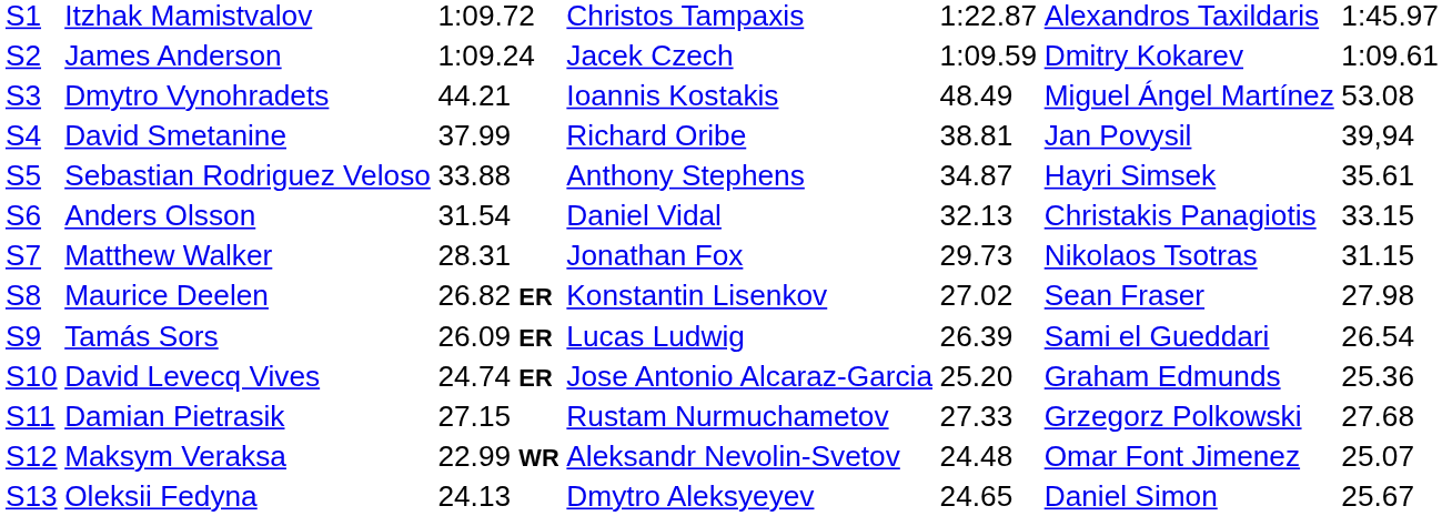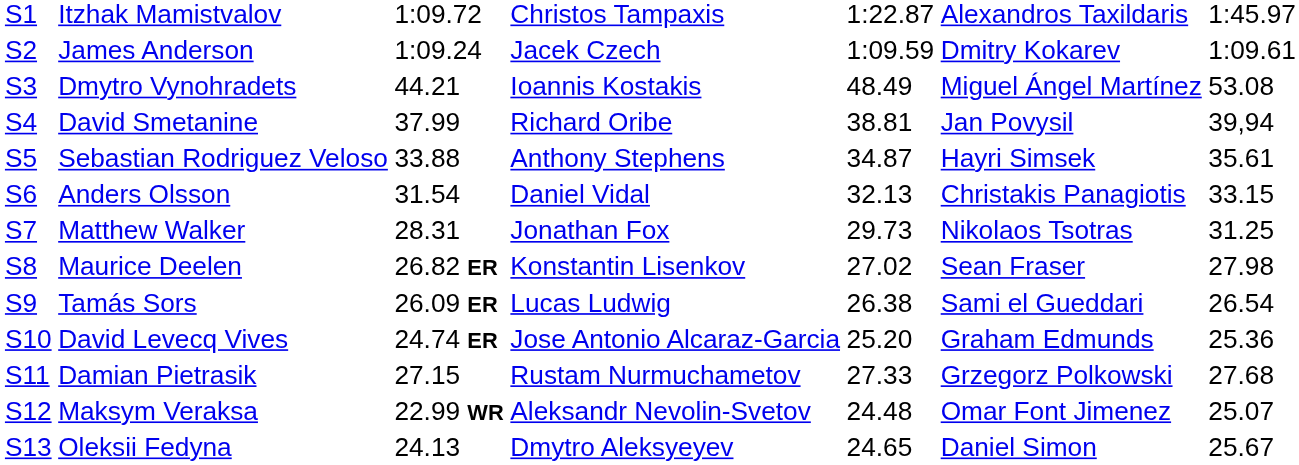 <table>
 <tr>
 <td><a href='#'>S1</a></td>
 <td><a href='#'>Itzhak Mamistvalov</a><br></td>
 <td>1:09.72</td>
 <td><a href='#'>Christos Tampaxis</a><br></td>
 <td>1:22.87</td>
 <td><a href='#'>Alexandros Taxildaris</a><br></td>
 <td>1:45.97</td>
 </tr>
 <tr>
 <td><a href='#'>S2</a></td>
 <td><a href='#'>James Anderson</a><br></td>
 <td>1:09.24</td>
 <td><a href='#'>Jacek Czech</a><br></td>
 <td>1:09.59</td>
 <td><a href='#'>Dmitry Kokarev</a><br></td>
 <td>1:09.61</td>
 </tr>
 <tr>
 <td><a href='#'>S3</a></td>
 <td><a href='#'>Dmytro Vynohradets</a><br></td>
 <td>44.21</td>
 <td><a href='#'>Ioannis Kostakis</a><br></td>
 <td>48.49</td>
 <td><a href='#'>Miguel Ángel Martínez</a><br></td>
 <td>53.08</td>
 </tr>
 <tr>
 <td><a href='#'>S4</a></td>
 <td><a href='#'>David Smetanine</a><br></td>
 <td>37.99</td>
 <td><a href='#'>Richard Oribe</a><br></td>
 <td>38.81</td>
 <td><a href='#'>Jan Povysil</a><br></td>
 <td>39,94</td>
 </tr>
 <tr>
 <td><a href='#'>S5</a></td>
 <td><a href='#'>Sebastian Rodriguez Veloso</a><br></td>
 <td>33.88</td>
 <td><a href='#'>Anthony Stephens</a><br></td>
 <td>34.87</td>
 <td><a href='#'>Hayri Simsek</a><br></td>
 <td>35.61</td>
 </tr>
 <tr>
 <td><a href='#'>S6</a></td>
 <td><a href='#'>Anders Olsson</a><br></td>
 <td>31.54</td>
 <td><a href='#'>Daniel Vidal</a><br></td>
 <td>32.13</td>
 <td><a href='#'>Christakis Panagiotis</a><br></td>
 <td>33.15</td>
 </tr>
 <tr>
 <td><a href='#'>S7</a></td>
 <td><a href='#'>Matthew Walker</a><br></td>
 <td>28.31</td>
 <td><a href='#'>Jonathan Fox</a><br></td>
 <td>29.73</td>
 <td><a href='#'>Nikolaos Tsotras</a><br></td>
-<td>31.15</td>
+<td>31.25</td>
 </tr>
 <tr>
 <td><a href='#'>S8</a></td>
 <td><a href='#'>Maurice Deelen</a><br></td>
 <td>26.82 <small><strong>ER</strong></small></td>
 <td><a href='#'>Konstantin Lisenkov</a><br></td>
 <td>27.02</td>
 <td><a href='#'>Sean Fraser</a><br></td>
 <td>27.98</td>
 </tr>
 <tr>
 <td><a href='#'>S9</a></td>
 <td><a href='#'>Tamás Sors</a><br></td>
 <td>26.09 <small><strong>ER</strong></small></td>
 <td><a href='#'>Lucas Ludwig</a><br></td>
-<td>26.39</td>
+<td>26.38</td>
 <td><a href='#'>Sami el Gueddari</a><br></td>
 <td>26.54</td>
 </tr>
 <tr>
 <td><a href='#'>S10</a></td>
 <td><a href='#'>David Levecq Vives</a><br></td>
 <td>24.74 <small><strong>ER</strong></small></td>
 <td><a href='#'>Jose Antonio Alcaraz-Garcia</a><br></td>
 <td>25.20</td>
 <td><a href='#'>Graham Edmunds</a><br></td>
 <td>25.36</td>
 </tr>
 <tr>
 <td><a href='#'>S11</a></td>
 <td><a href='#'>Damian Pietrasik</a><br></td>
 <td>27.15</td>
 <td><a href='#'>Rustam Nurmuchametov</a><br></td>
 <td>27.33</td>
 <td><a href='#'>Grzegorz Polkowski</a><br></td>
 <td>27.68</td>
 </tr>
 <tr>
 <td><a href='#'>S12</a></td>
 <td><a href='#'>Maksym Veraksa</a><br></td>
 <td>22.99 <small><strong>WR</strong></small></td>
 <td><a href='#'>Aleksandr Nevolin-Svetov</a><br></td>
 <td>24.48</td>
 <td><a href='#'>Omar Font Jimenez</a><br></td>
 <td>25.07</td>
 </tr>
 <tr>
 <td><a href='#'>S13</a></td>
 <td><a href='#'>Oleksii Fedyna</a><br></td>
 <td>24.13</td>
 <td><a href='#'>Dmytro Aleksyeyev</a><br></td>
 <td>24.65</td>
 <td><a href='#'>Daniel Simon</a><br></td>
 <td>25.67</td>
 </tr>
 </table>
